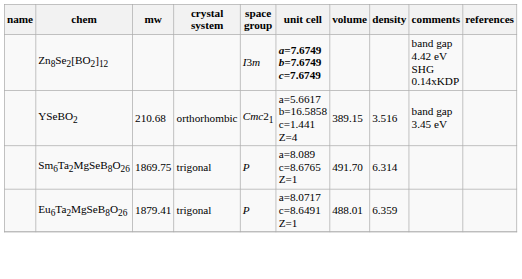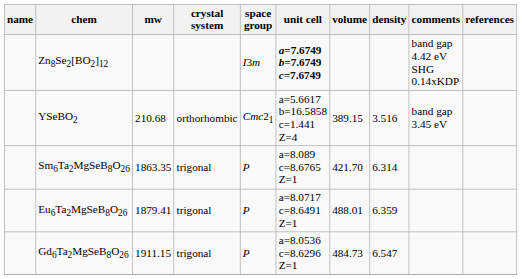 <table class="wikitable">
 <tr>
 <th>name</th>
 <th>chem</th>
 <th>mw</th>
 <th>crystal system</th>
 <th>space group</th>
 <th>unit cell</th>
 <th>volume</th>
 <th>density</th>
 <th>comments</th>
 <th>references</th>
 </tr>
 <tr>
 <td></td>
 <td>Zn<sub>8</sub>Se<sub>2</sub>[BO<sub>2</sub>]<sub>12</sub></td>
 <td></td>
 <td></td>
 <td><em>I</em>3<em>m</em></td>
 <td><strong><em>a</em>=7.6749 <em>b=</em>7.6749 <em>c=</em>7.6749</strong></td>
 <td></td>
 <td></td>
 <td>band gap 4.42 eV SHG 0.14xKDP</td>
 <td></td>
 </tr>
 <tr>
 <td></td>
 <td>YSeBO<sub>2</sub></td>
 <td>210.68</td>
 <td>orthorhombic</td>
 <td><em>Cmc</em>2<sub>1</sub></td>
 <td>a=5.6617 b=16.5858 c=1.441 Z=4</td>
 <td>389.15</td>
 <td>3.516</td>
 <td>band gap 3.45 eV</td>
 <td></td>
 </tr>
 <tr>
 <td></td>
 <td>Sm<sub>6</sub>Ta<sub>2</sub>MgSeB<sub>8</sub>O<sub>26</sub></td>
-<td>1869.75</td>
+<td>1863.35</td>
 <td>trigonal</td>
 <td><em>P</em></td>
 <td>a=8.089 c=8.6765 Z=1</td>
-<td>491.70</td>
+<td>421.70</td>
 <td>6.314</td>
 <td></td>
 <td></td>
 </tr>
 <tr>
 <td></td>
 <td>Eu<sub>6</sub>Ta<sub>2</sub>MgSeB<sub>8</sub>O<sub>26</sub></td>
 <td>1879.41</td>
 <td>trigonal</td>
 <td><em>P</em></td>
 <td>a=8.0717 c=8.6491 Z=1</td>
 <td>488.01</td>
 <td>6.359</td>
 <td></td>
 <td></td>
 </tr>
 <tr>
+<td></td>
+<td>Gd<sub>6</sub>Ta<sub>2</sub>MgSeB<sub>8</sub>O<sub>26</sub></td>
+<td>1911.15</td>
+<td>trigonal</td>
+<td><em>P</em></td>
+<td>a=8.0536 c=8.6296 Z=1</td>
+<td>484.73</td>
+<td>6.547</td>
+<td></td>
+<td></td>
+</tr>
+<tr>
 </tr>
 </table>
